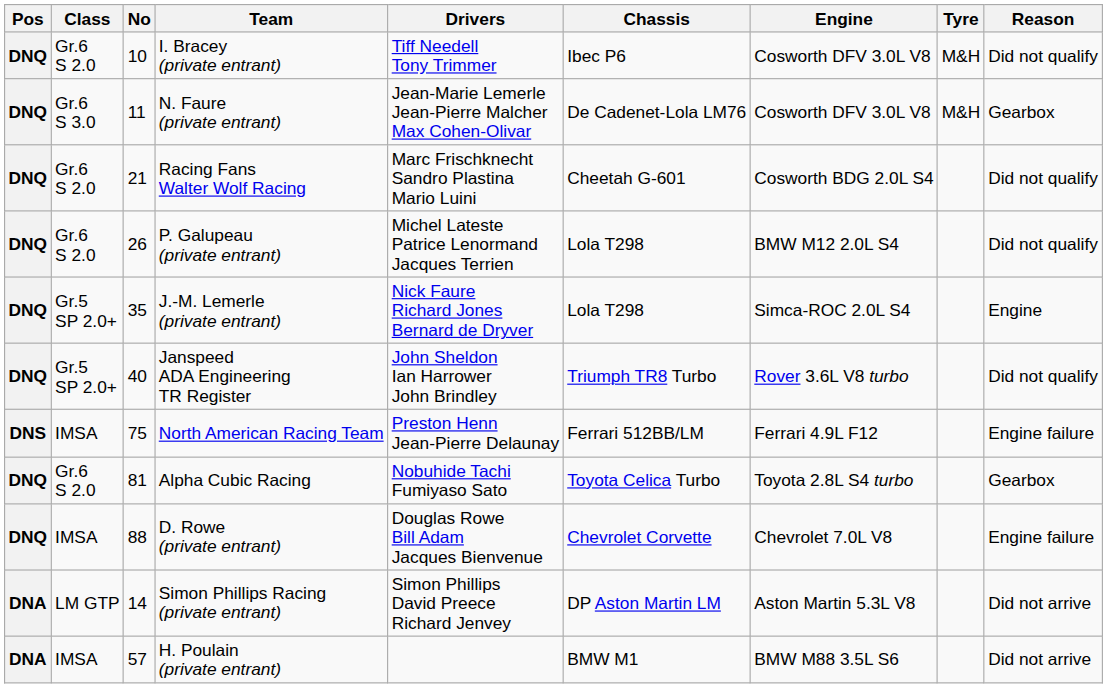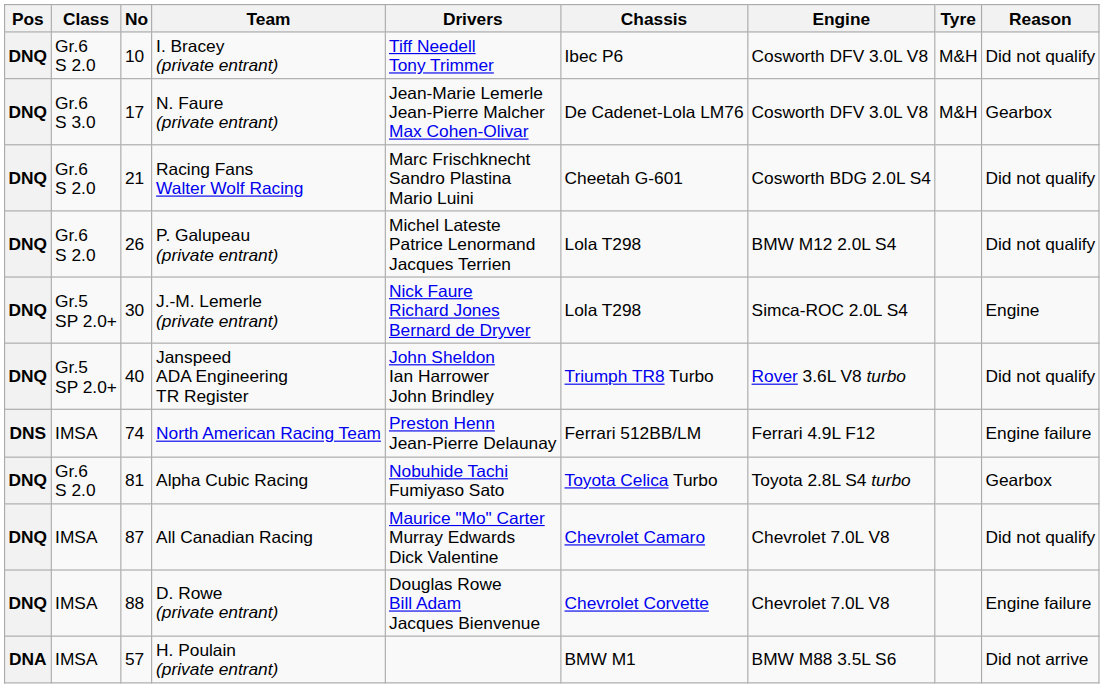 <table class="wikitable" style="font-size: 95%;">
 <tr>
 <th>Pos</th>
 <th>Class</th>
 <th>No</th>
 <th>Team</th>
 <th>Drivers</th>
 <th>Chassis</th>
 <th>Engine</th>
 <th>Tyre</th>
 <th>Reason</th>
 </tr>
 <tr>
 <th>DNQ</th>
 <td>Gr.6<br>S 2.0</td>
 <td>10</td>
 <td> I. Bracey<br><em>(private entrant)</em></td>
 <td> <a href='#'>Tiff Needell</a> <br> <a href='#'>Tony Trimmer</a></td>
 <td>Ibec P6</td>
 <td>Cosworth DFV 3.0L V8</td>
 <td>M&H</td>
 <td>Did not qualify</td>
 </tr>
 <tr>
 <th>DNQ</th>
 <td>Gr.6<br>S 3.0</td>
-<td>11</td>
+<td>17</td>
 <td> N. Faure<br><em>(private entrant)</em></td>
 <td> Jean-Marie Lemerle <br> Jean-Pierre Malcher<br> <a href='#'>Max Cohen-Olivar</a></td>
 <td>De Cadenet-Lola LM76</td>
 <td>Cosworth DFV 3.0L V8</td>
 <td>M&H</td>
 <td>Gearbox</td>
 </tr>
 <tr>
 <th>DNQ</th>
 <td>Gr.6<br>S 2.0</td>
 <td>21</td>
 <td> Racing Fans<br> <a href='#'>Walter Wolf Racing</a></td>
 <td> Marc Frischknecht <br> Sandro Plastina<br> Mario Luini</td>
 <td>Cheetah G-601</td>
 <td>Cosworth BDG 2.0L S4</td>
 <td></td>
 <td>Did not qualify</td>
 </tr>
 <tr>
 <th>DNQ</th>
 <td>Gr.6<br>S 2.0</td>
 <td>26</td>
 <td> P. Galupeau<br><em>(private entrant)</em></td>
 <td> Michel Lateste<br> Patrice Lenormand <br>  Jacques Terrien</td>
 <td>Lola T298</td>
 <td>BMW M12 2.0L S4</td>
 <td></td>
 <td>Did not qualify</td>
 </tr>
 <tr>
 <th>DNQ</th>
 <td>Gr.5<br>SP 2.0+</td>
-<td>35</td>
+<td>30</td>
 <td> J.-M. Lemerle<br><em>(private entrant)</em></td>
 <td> <a href='#'>Nick Faure</a> <br> <a href='#'>Richard Jones</a><br> <a href='#'>Bernard de Dryver</a></td>
 <td>Lola T298</td>
 <td>Simca-ROC 2.0L S4</td>
 <td></td>
 <td>Engine</td>
 </tr>
 <tr>
 <th>DNQ</th>
 <td>Gr.5<br>SP 2.0+</td>
 <td>40</td>
 <td> Janspeed<br> ADA Engineering<br> TR Register</td>
 <td> <a href='#'>John Sheldon</a> <br> Ian Harrower<br> John Brindley</td>
 <td><a href='#'>Triumph TR8</a> Turbo</td>
 <td><a href='#'>Rover</a> 3.6L V8 <em>turbo</em></td>
 <td></td>
 <td>Did not qualify</td>
 </tr>
 <tr>
 <th>DNS</th>
 <td>IMSA</td>
-<td>75</td>
+<td>74</td>
 <td> <a href='#'>North American Racing Team</a></td>
 <td> <a href='#'>Preston Henn</a><br> Jean-Pierre Delaunay</td>
 <td>Ferrari 512BB/LM</td>
 <td>Ferrari 4.9L F12</td>
 <td></td>
 <td>Engine failure</td>
 </tr>
 <tr>
 <th>DNQ</th>
 <td>Gr.6<br>S 2.0</td>
 <td>81</td>
 <td> Alpha Cubic Racing</td>
 <td> <a href='#'>Nobuhide Tachi</a><br> Fumiyaso Sato</td>
 <td><a href='#'>Toyota Celica</a> Turbo</td>
 <td>Toyota 2.8L S4 <em>turbo</em></td>
 <td></td>
 <td>Gearbox</td>
 </tr>
 <tr>
 <th>DNQ</th>
 <td>IMSA</td>
+<td>87</td>
+<td> All Canadian Racing</td>
+<td> <a href='#'>Maurice "Mo" Carter</a><br> Murray Edwards<br> Dick Valentine</td>
+<td><a href='#'>Chevrolet Camaro</a></td>
+<td>Chevrolet 7.0L V8</td>
+<td></td>
+<td>Did not qualify</td>
+</tr>
+<tr>
+<th>DNQ</th>
+<td>IMSA</td>
 <td>88</td>
 <td> D. Rowe<br><em>(private entrant)</em></td>
 <td> Douglas Rowe<br> <a href='#'>Bill Adam</a><br> Jacques Bienvenue</td>
 <td><a href='#'>Chevrolet Corvette</a></td>
 <td>Chevrolet 7.0L V8</td>
 <td></td>
 <td>Engine failure</td>
-</tr>
-<tr>
-<th>DNA</th>
-<td>LM GTP</td>
-<td>14</td>
-<td> Simon Phillips Racing<br><em>(private entrant)</em></td>
-<td> Simon Phillips <br> David Preece<br> Richard Jenvey</td>
-<td>DP <a href='#'>Aston Martin LM</a></td>
-<td>Aston Martin 5.3L V8</td>
-<td></td>
-<td>Did not arrive</td>
 </tr>
 <tr>
 <th>DNA</th>
 <td>IMSA</td>
 <td>57</td>
 <td> H. Poulain<br><em>(private entrant)</em></td>
 <td></td>
 <td>BMW M1</td>
 <td>BMW M88 3.5L S6</td>
 <td></td>
 <td>Did not arrive</td>
 </tr>
 </table>
